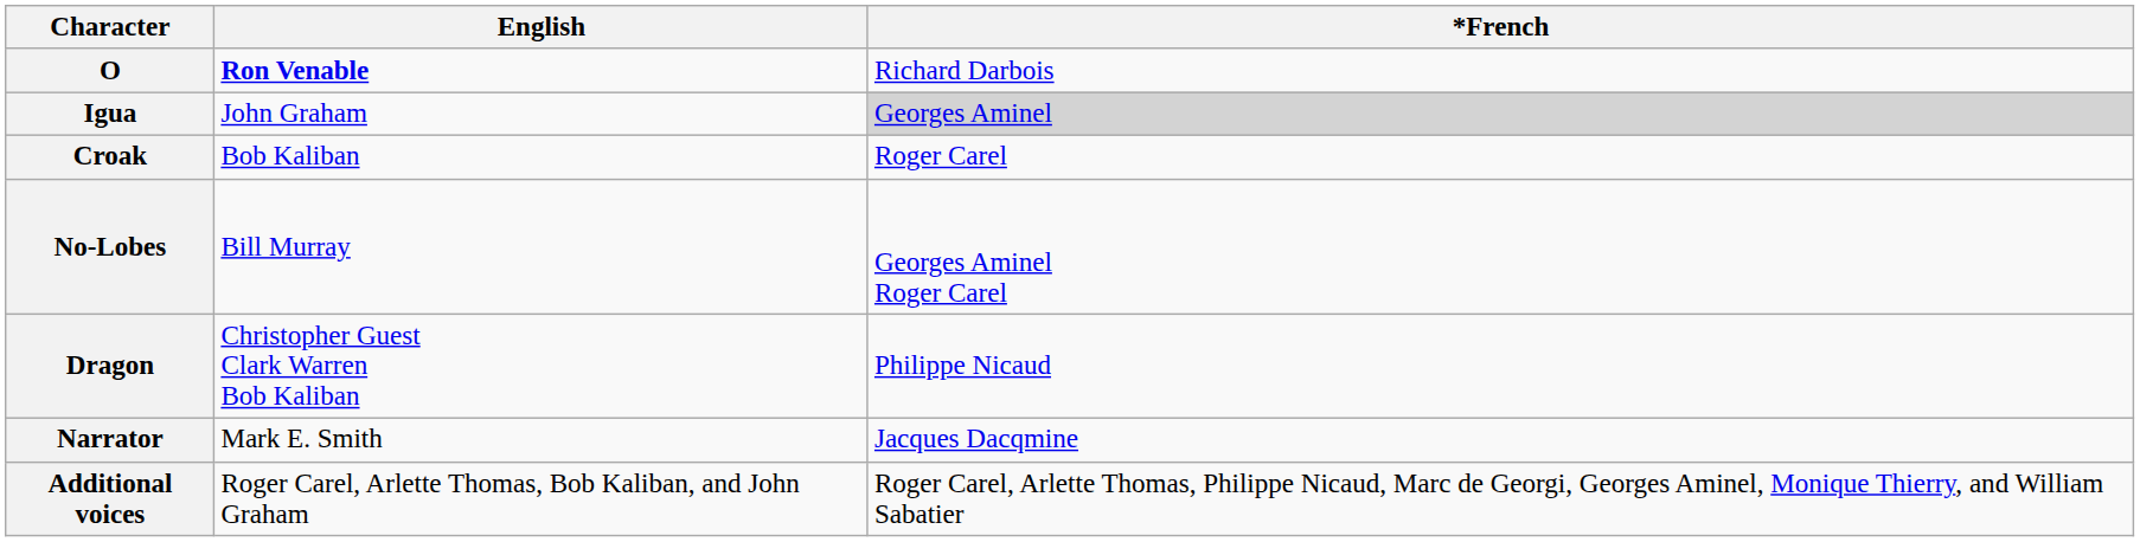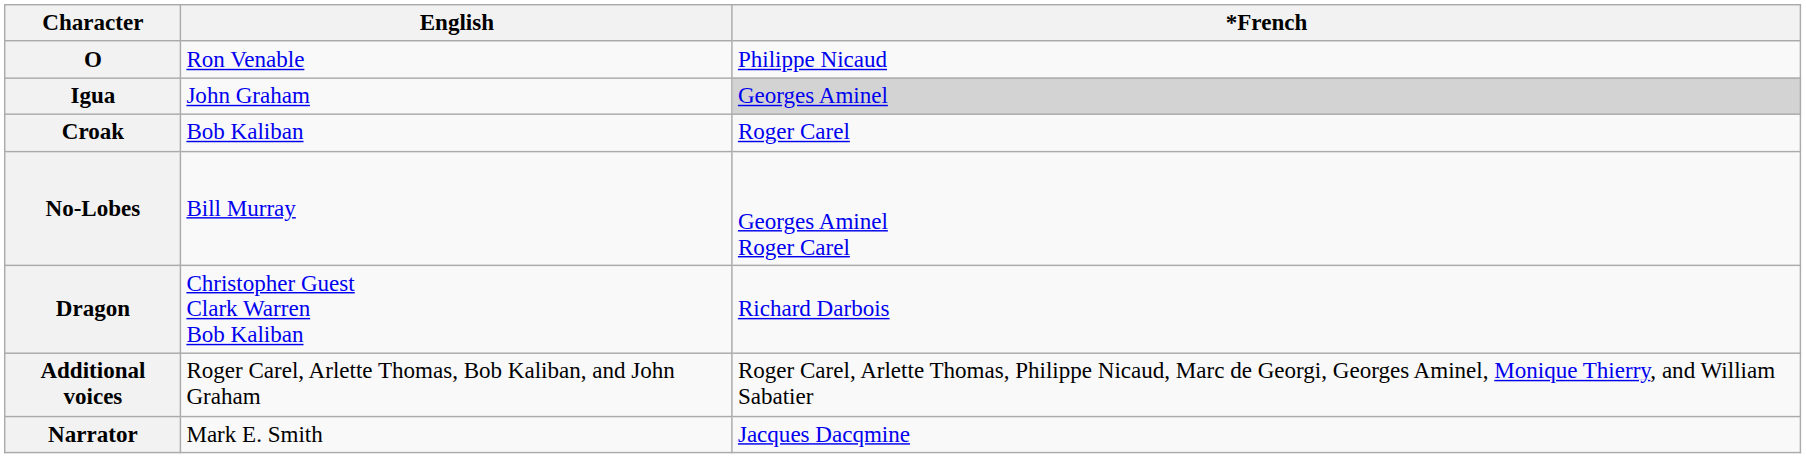 <table class="wikitable">
 <tr>
 <th>Character</th>
 <th>English</th>
 <th>*French</th>
 </tr>
 <tr>
 <th>O</th>
-<td><strong><a href='#'>Ron Venable</a></strong></td>
-<td><a href='#'>Richard Darbois</a></td>
+<td><a href='#'>Ron Venable</a></td>
+<td><a href='#'>Philippe Nicaud</a></td>
 </tr>
 <tr>
 <th>Igua</th>
 <td><a href='#'>John Graham</a></td>
 <td style="background: lightgrey;"><a href='#'>Georges Aminel</a></td>
 </tr>
 <tr>
 <th>Croak</th>
 <td><a href='#'>Bob Kaliban</a></td>
 <td><a href='#'>Roger Carel</a></td>
 </tr>
 <tr>
 <th>No-Lobes</th>
 <td><a href='#'>Bill Murray</a></td>
 <td><br><br><a href='#'>Georges Aminel</a><br><a href='#'>Roger Carel</a></td>
 </tr>
 <tr>
 <th>Dragon</th>
 <td><a href='#'>Christopher Guest</a><br><a href='#'>Clark Warren</a><br><a href='#'>Bob Kaliban</a></td>
-<td><a href='#'>Philippe Nicaud</a></td>
+<td><a href='#'>Richard Darbois</a></td>
+</tr>
+<tr>
+<th>Additional voices</th>
+<td>Roger Carel, Arlette Thomas, Bob Kaliban, and John Graham</td>
+<td>Roger Carel, Arlette Thomas, Philippe Nicaud, Marc de Georgi, Georges Aminel, <a href='#'>Monique Thierry</a>, and William Sabatier</td>
 </tr>
 <tr>
 <th>Narrator</th>
 <td>Mark E. Smith</td>
 <td><a href='#'>Jacques Dacqmine</a></td>
 </tr>
-<tr>
-<th>Additional voices</th>
-<td>Roger Carel, Arlette Thomas, Bob Kaliban, and John Graham</td>
-<td>Roger Carel, Arlette Thomas, Philippe Nicaud, Marc de Georgi, Georges Aminel, <a href='#'>Monique Thierry</a>, and William Sabatier</td>
-</tr>
 </table>
